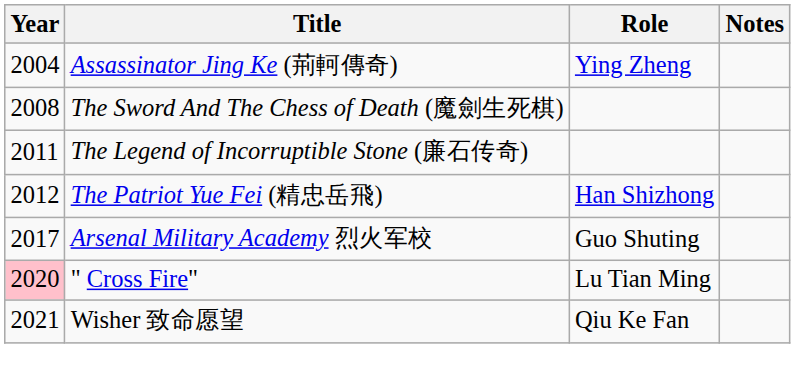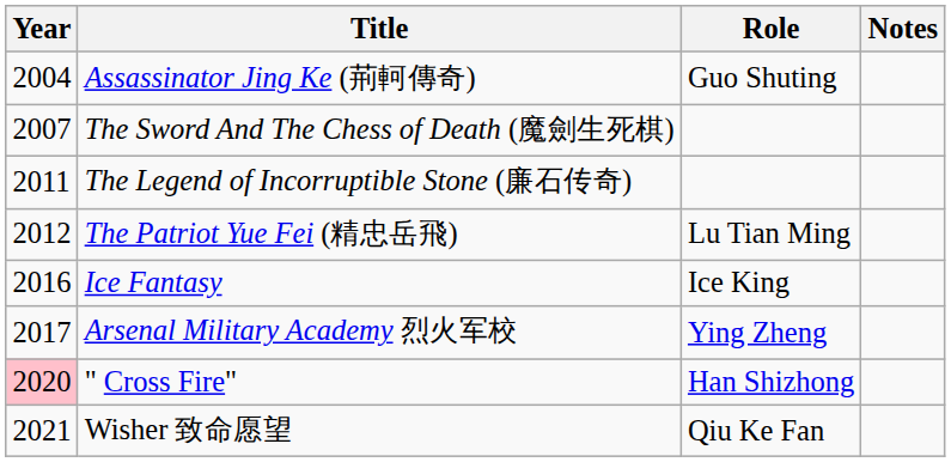 <table class="wikitable sortable">
 <tr>
 <th>Year</th>
 <th>Title</th>
 <th>Role</th>
 <th>Notes</th>
 </tr>
 <tr>
 <td>2004</td>
 <td><em><a href='#'>Assassinator Jing Ke</a></em> (荊軻傳奇)</td>
-<td><a href='#'>Ying Zheng</a></td>
+<td>Guo Shuting</td>
 <td></td>
 </tr>
 <tr>
-<td>2008</td>
+<td>2007</td>
 <td><em>The Sword And The Chess of Death</em> (魔劍生死棋)</td>
 <td></td>
 <td></td>
 </tr>
 <tr>
 <td>2011</td>
 <td><em>The Legend of Incorruptible Stone</em> (廉石传奇)</td>
 <td></td>
 <td></td>
 </tr>
 <tr>
 <td>2012</td>
 <td><em><a href='#'>The Patriot Yue Fei</a></em> (精忠岳飛)</td>
-<td><a href='#'>Han Shizhong</a></td>
+<td>Lu Tian Ming</td>
+<td></td>
+</tr>
+<tr>
+<td>2016</td>
+<td><em><a href='#'>Ice Fantasy</a></em></td>
+<td>Ice King</td>
 <td></td>
 </tr>
 <tr>
 <td>2017</td>
 <td><em><a href='#'>Arsenal Military Academy</a> </em>  烈火军校</td>
-<td>Guo Shuting</td>
+<td><a href='#'>Ying Zheng</a></td>
 <td></td>
 </tr>
 <tr>
 <td style="background: pink;">2020</td>
 <td>" <a href='#'>Cross Fire</a>"</td>
-<td>Lu Tian Ming</td>
+<td><a href='#'>Han Shizhong</a></td>
 <td></td>
 </tr>
 <tr>
 <td>2021</td>
 <td>Wisher  致命愿望</td>
 <td>Qiu Ke Fan</td>
 <td></td>
 </tr>
 </table>
